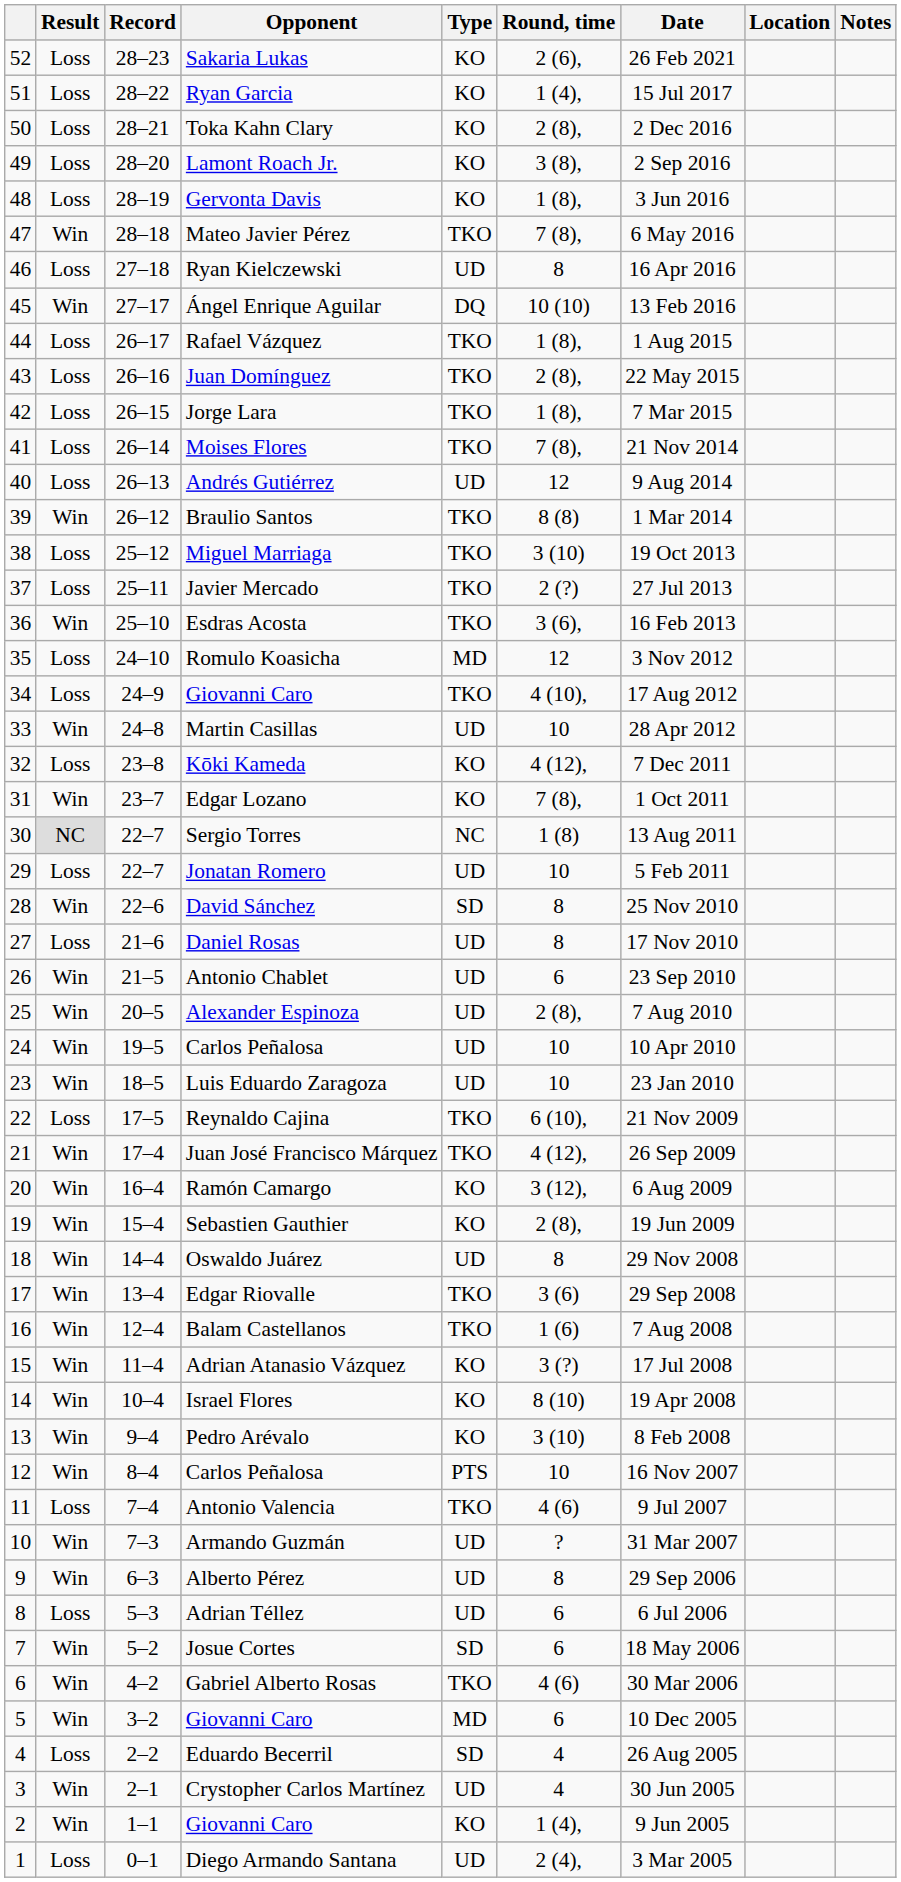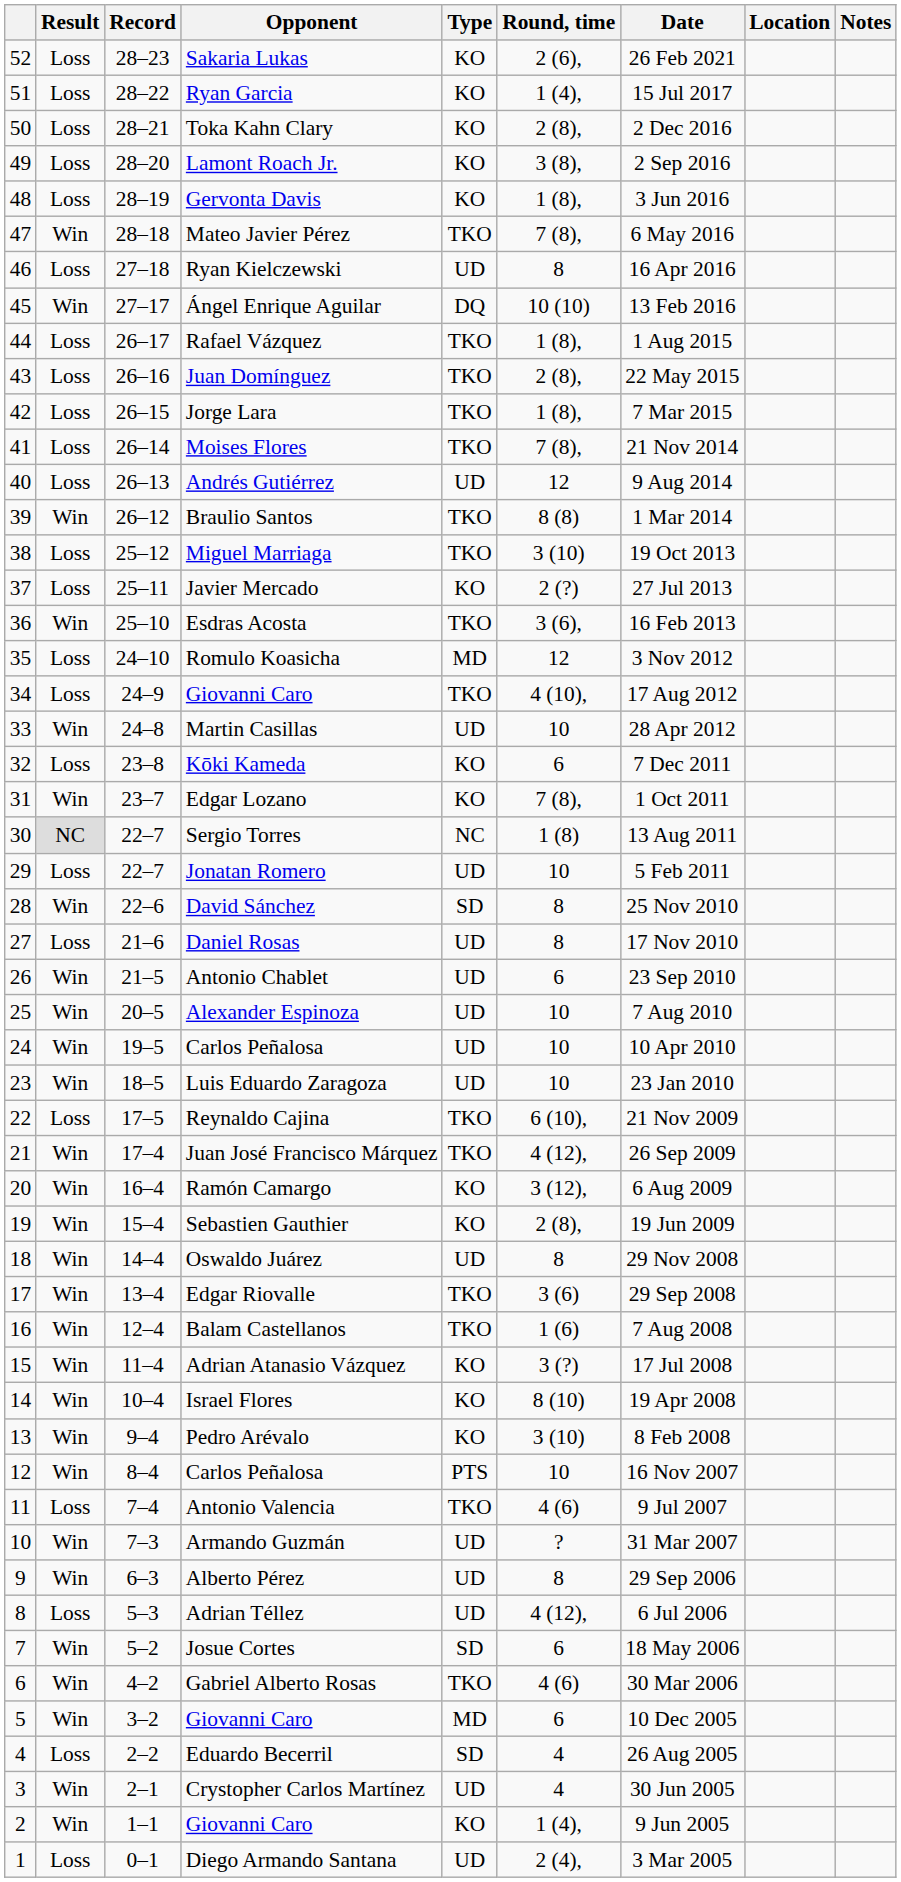 <table class="wikitable" style="text-align:center; font-size:95%">
 <tr>
 <th></th>
 <th>Result</th>
 <th>Record</th>
 <th>Opponent</th>
 <th>Type</th>
 <th>Round, time</th>
 <th>Date</th>
 <th>Location</th>
 <th>Notes</th>
 </tr>
 <tr>
 <td>52</td>
 <td>Loss</td>
 <td>28–23 </td>
 <td align=left><a href='#'>Sakaria Lukas</a></td>
 <td>KO</td>
 <td>2 (6), </td>
 <td>26 Feb 2021</td>
 <td align=left></td>
 <td></td>
 </tr>
 <tr>
 <td>51</td>
 <td>Loss</td>
 <td>28–22 </td>
 <td align=left><a href='#'>Ryan Garcia</a></td>
 <td>KO</td>
 <td>1 (4), </td>
 <td>15 Jul 2017</td>
 <td align=left></td>
 <td></td>
 </tr>
 <tr>
 <td>50</td>
 <td>Loss</td>
 <td>28–21 </td>
 <td align=left>Toka Kahn Clary</td>
 <td>KO</td>
 <td>2 (8), </td>
 <td>2 Dec 2016</td>
 <td align=left></td>
 <td></td>
 </tr>
 <tr>
 <td>49</td>
 <td>Loss</td>
 <td>28–20 </td>
 <td align=left><a href='#'>Lamont Roach Jr.</a></td>
 <td>KO</td>
 <td>3 (8), </td>
 <td>2 Sep 2016</td>
 <td align=left></td>
 <td></td>
 </tr>
 <tr>
 <td>48</td>
 <td>Loss</td>
 <td>28–19 </td>
 <td align=left><a href='#'>Gervonta Davis</a></td>
 <td>KO</td>
 <td>1 (8), </td>
 <td>3 Jun 2016</td>
 <td align=left></td>
 <td></td>
 </tr>
 <tr>
 <td>47</td>
 <td>Win</td>
 <td>28–18 </td>
 <td align=left>Mateo Javier Pérez</td>
 <td>TKO</td>
 <td>7 (8), </td>
 <td>6 May 2016</td>
 <td align=left></td>
 <td></td>
 </tr>
 <tr>
 <td>46</td>
 <td>Loss</td>
 <td>27–18 </td>
 <td align=left>Ryan Kielczewski</td>
 <td>UD</td>
 <td>8</td>
 <td>16 Apr 2016</td>
 <td align=left></td>
 <td></td>
 </tr>
 <tr>
 <td>45</td>
 <td>Win</td>
 <td>27–17 </td>
 <td align=left>Ángel Enrique Aguilar</td>
 <td>DQ</td>
 <td>10 (10)</td>
 <td>13 Feb 2016</td>
 <td align=left></td>
 <td></td>
 </tr>
 <tr>
 <td>44</td>
 <td>Loss</td>
 <td>26–17 </td>
 <td align=left>Rafael Vázquez</td>
 <td>TKO</td>
 <td>1 (8), </td>
 <td>1 Aug 2015</td>
 <td align=left></td>
 <td></td>
 </tr>
 <tr>
 <td>43</td>
 <td>Loss</td>
 <td>26–16 </td>
 <td align=left><a href='#'>Juan Domínguez</a></td>
 <td>TKO</td>
 <td>2 (8), </td>
 <td>22 May 2015</td>
 <td align=left></td>
 <td></td>
 </tr>
 <tr>
 <td>42</td>
 <td>Loss</td>
 <td>26–15 </td>
 <td align=left>Jorge Lara</td>
 <td>TKO</td>
 <td>1 (8), </td>
 <td>7 Mar 2015</td>
 <td align=left></td>
 <td></td>
 </tr>
 <tr>
 <td>41</td>
 <td>Loss</td>
 <td>26–14 </td>
 <td align=left><a href='#'>Moises Flores</a></td>
 <td>TKO</td>
 <td>7 (8), </td>
 <td>21 Nov 2014</td>
 <td align=left></td>
 <td align=left></td>
 </tr>
 <tr>
 <td>40</td>
 <td>Loss</td>
 <td>26–13 </td>
 <td align=left><a href='#'>Andrés Gutiérrez</a></td>
 <td>UD</td>
 <td>12</td>
 <td>9 Aug 2014</td>
 <td align=left></td>
 <td align=left></td>
 </tr>
 <tr>
 <td>39</td>
 <td>Win</td>
 <td>26–12 </td>
 <td align=left>Braulio Santos</td>
 <td>TKO</td>
 <td>8 (8)</td>
 <td>1 Mar 2014</td>
 <td align=left></td>
 <td></td>
 </tr>
 <tr>
 <td>38</td>
 <td>Loss</td>
 <td>25–12 </td>
 <td align=left><a href='#'>Miguel Marriaga</a></td>
 <td>TKO</td>
 <td>3 (10)</td>
 <td>19 Oct 2013</td>
 <td align=left></td>
 <td></td>
 </tr>
 <tr>
 <td>37</td>
 <td>Loss</td>
 <td>25–11 </td>
 <td align=left>Javier Mercado</td>
-<td>TKO</td>
+<td>KO</td>
 <td>2 (?)</td>
 <td>27 Jul 2013</td>
 <td align=left></td>
 <td></td>
 </tr>
 <tr>
 <td>36</td>
 <td>Win</td>
 <td>25–10 </td>
 <td align=left>Esdras Acosta</td>
 <td>TKO</td>
 <td>3 (6), </td>
 <td>16 Feb 2013</td>
 <td align=left></td>
 <td></td>
 </tr>
 <tr>
 <td>35</td>
 <td>Loss</td>
 <td>24–10 </td>
 <td align=left>Romulo Koasicha</td>
 <td>MD</td>
 <td>12</td>
 <td>3 Nov 2012</td>
 <td align=left></td>
 <td align=left></td>
 </tr>
 <tr>
 <td>34</td>
 <td>Loss</td>
 <td>24–9 </td>
 <td align=left><a href='#'>Giovanni Caro</a></td>
 <td>TKO</td>
 <td>4 (10), </td>
 <td>17 Aug 2012</td>
 <td align=left></td>
 <td></td>
 </tr>
 <tr>
 <td>33</td>
 <td>Win</td>
 <td>24–8 </td>
 <td align=left>Martin Casillas</td>
 <td>UD</td>
 <td>10</td>
 <td>28 Apr 2012</td>
 <td align=left></td>
 <td></td>
 </tr>
 <tr>
 <td>32</td>
 <td>Loss</td>
 <td>23–8 </td>
 <td align=left><a href='#'>Kōki Kameda</a></td>
 <td>KO</td>
-<td>4 (12), </td>
+<td>6</td>
 <td>7 Dec 2011</td>
 <td align=left></td>
 <td align=left></td>
 </tr>
 <tr>
 <td>31</td>
 <td>Win</td>
 <td>23–7 </td>
 <td align=left>Edgar Lozano</td>
 <td>KO</td>
 <td>7 (8), </td>
 <td>1 Oct 2011</td>
 <td align=left></td>
 <td></td>
 </tr>
 <tr>
 <td>30</td>
 <td style="background: #DDD">NC</td>
 <td>22–7 </td>
 <td align=left>Sergio Torres</td>
 <td>NC</td>
 <td>1 (8)</td>
 <td>13 Aug 2011</td>
 <td align=left></td>
 <td align=left></td>
 </tr>
 <tr>
 <td>29</td>
 <td>Loss</td>
 <td>22–7</td>
 <td align=left><a href='#'>Jonatan Romero</a></td>
 <td>UD</td>
 <td>10</td>
 <td>5 Feb 2011</td>
 <td align=left></td>
 <td align=left></td>
 </tr>
 <tr>
 <td>28</td>
 <td>Win</td>
 <td>22–6</td>
 <td align=left><a href='#'>David Sánchez</a></td>
 <td>SD</td>
 <td>8</td>
 <td>25 Nov 2010</td>
 <td align=left></td>
 <td></td>
 </tr>
 <tr>
 <td>27</td>
 <td>Loss</td>
 <td>21–6</td>
 <td align=left><a href='#'>Daniel Rosas</a></td>
 <td>UD</td>
 <td>8</td>
 <td>17 Nov 2010</td>
 <td align=left></td>
 <td></td>
 </tr>
 <tr>
 <td>26</td>
 <td>Win</td>
 <td>21–5</td>
 <td align=left>Antonio Chablet</td>
 <td>UD</td>
 <td>6</td>
 <td>23 Sep 2010</td>
 <td align=left></td>
 <td></td>
 </tr>
 <tr>
 <td>25</td>
 <td>Win</td>
 <td>20–5</td>
 <td align=left><a href='#'>Alexander Espinoza</a></td>
 <td>UD</td>
-<td>2 (8), </td>
+<td>10</td>
 <td>7 Aug 2010</td>
 <td align=left></td>
 <td></td>
 </tr>
 <tr>
 <td>24</td>
 <td>Win</td>
 <td>19–5</td>
 <td align=left>Carlos Peñalosa</td>
 <td>UD</td>
 <td>10</td>
 <td>10 Apr 2010</td>
 <td align=left></td>
 <td></td>
 </tr>
 <tr>
 <td>23</td>
 <td>Win</td>
 <td>18–5</td>
 <td align=left>Luis Eduardo Zaragoza</td>
 <td>UD</td>
 <td>10</td>
 <td>23 Jan 2010</td>
 <td align=left></td>
 <td></td>
 </tr>
 <tr>
 <td>22</td>
 <td>Loss</td>
 <td>17–5</td>
 <td align=left>Reynaldo Cajina</td>
 <td>TKO</td>
 <td>6 (10), </td>
 <td>21 Nov 2009</td>
 <td align=left></td>
 <td></td>
 </tr>
 <tr>
 <td>21</td>
 <td>Win</td>
 <td>17–4</td>
 <td align=left>Juan José Francisco Márquez</td>
 <td>TKO</td>
 <td>4 (12), </td>
 <td>26 Sep 2009</td>
 <td align=left></td>
 <td align=left></td>
 </tr>
 <tr>
 <td>20</td>
 <td>Win</td>
 <td>16–4</td>
 <td align=left>Ramón Camargo</td>
 <td>KO</td>
 <td>3 (12), </td>
 <td>6 Aug 2009</td>
 <td align=left></td>
 <td align=left></td>
 </tr>
 <tr>
 <td>19</td>
 <td>Win</td>
 <td>15–4</td>
 <td align=left>Sebastien Gauthier</td>
 <td>KO</td>
 <td>2 (8), </td>
 <td>19 Jun 2009</td>
 <td align=left></td>
 <td></td>
 </tr>
 <tr>
 <td>18</td>
 <td>Win</td>
 <td>14–4</td>
 <td align=left>Oswaldo Juárez</td>
 <td>UD</td>
 <td>8</td>
 <td>29 Nov 2008</td>
 <td align=left></td>
 <td></td>
 </tr>
 <tr>
 <td>17</td>
 <td>Win</td>
 <td>13–4</td>
 <td align=left>Edgar Riovalle</td>
 <td>TKO</td>
 <td>3 (6)</td>
 <td>29 Sep 2008</td>
 <td align=left></td>
 <td></td>
 </tr>
 <tr>
 <td>16</td>
 <td>Win</td>
 <td>12–4</td>
 <td align=left>Balam Castellanos</td>
 <td>TKO</td>
 <td>1 (6)</td>
 <td>7 Aug 2008</td>
 <td align=left></td>
 <td></td>
 </tr>
 <tr>
 <td>15</td>
 <td>Win</td>
 <td>11–4</td>
 <td align=left>Adrian Atanasio Vázquez</td>
 <td>KO</td>
 <td>3 (?)</td>
 <td>17 Jul 2008</td>
 <td align=left></td>
 <td></td>
 </tr>
 <tr>
 <td>14</td>
 <td>Win</td>
 <td>10–4</td>
 <td align=left>Israel Flores</td>
 <td>KO</td>
 <td>8 (10)</td>
 <td>19 Apr 2008</td>
 <td align=left></td>
 <td></td>
 </tr>
 <tr>
 <td>13</td>
 <td>Win</td>
 <td>9–4</td>
 <td align=left>Pedro Arévalo</td>
 <td>KO</td>
 <td>3 (10)</td>
 <td>8 Feb 2008</td>
 <td align=left></td>
 <td></td>
 </tr>
 <tr>
 <td>12</td>
 <td>Win</td>
 <td>8–4</td>
 <td align=left>Carlos Peñalosa</td>
 <td>PTS</td>
 <td>10</td>
 <td>16 Nov 2007</td>
 <td align=left></td>
 <td></td>
 </tr>
 <tr>
 <td>11</td>
 <td>Loss</td>
 <td>7–4</td>
 <td align=left>Antonio Valencia</td>
 <td>TKO</td>
 <td>4 (6)</td>
 <td>9 Jul 2007</td>
 <td align=left></td>
 <td></td>
 </tr>
 <tr>
 <td>10</td>
 <td>Win</td>
 <td>7–3</td>
 <td align=left>Armando Guzmán</td>
 <td>UD</td>
 <td>?</td>
 <td>31 Mar 2007</td>
 <td align=left></td>
 <td></td>
 </tr>
 <tr>
 <td>9</td>
 <td>Win</td>
 <td>6–3</td>
 <td align=left>Alberto Pérez</td>
 <td>UD</td>
 <td>8</td>
 <td>29 Sep 2006</td>
 <td align=left></td>
 <td></td>
 </tr>
 <tr>
 <td>8</td>
 <td>Loss</td>
 <td>5–3</td>
 <td align=left>Adrian Téllez</td>
 <td>UD</td>
-<td>6</td>
+<td>4 (12), </td>
 <td>6 Jul 2006</td>
 <td align=left></td>
 <td></td>
 </tr>
 <tr>
 <td>7</td>
 <td>Win</td>
 <td>5–2</td>
 <td align=left>Josue Cortes</td>
 <td>SD</td>
 <td>6</td>
 <td>18 May 2006</td>
 <td align=left></td>
 <td></td>
 </tr>
 <tr>
 <td>6</td>
 <td>Win</td>
 <td>4–2</td>
 <td align=left>Gabriel Alberto Rosas</td>
 <td>TKO</td>
 <td>4 (6)</td>
 <td>30 Mar 2006</td>
 <td align=left></td>
 <td></td>
 </tr>
 <tr>
 <td>5</td>
 <td>Win</td>
 <td>3–2</td>
 <td align=left><a href='#'>Giovanni Caro</a></td>
 <td>MD</td>
 <td>6</td>
 <td>10 Dec 2005</td>
 <td align=left></td>
 <td></td>
 </tr>
 <tr>
 <td>4</td>
 <td>Loss</td>
 <td>2–2</td>
 <td align=left>Eduardo Becerril</td>
 <td>SD</td>
 <td>4</td>
 <td>26 Aug 2005</td>
 <td align=left></td>
 <td></td>
 </tr>
 <tr>
 <td>3</td>
 <td>Win</td>
 <td>2–1</td>
 <td align=left>Crystopher Carlos Martínez</td>
 <td>UD</td>
 <td>4</td>
 <td>30 Jun 2005</td>
 <td align=left></td>
 <td></td>
 </tr>
 <tr>
 <td>2</td>
 <td>Win</td>
 <td>1–1</td>
 <td align=left><a href='#'>Giovanni Caro</a></td>
 <td>KO</td>
 <td>1 (4), </td>
 <td>9 Jun 2005</td>
 <td align=left></td>
 <td></td>
 </tr>
 <tr>
 <td>1</td>
 <td>Loss</td>
 <td>0–1</td>
 <td align=left>Diego Armando Santana</td>
 <td>UD</td>
 <td>2 (4), </td>
 <td>3 Mar 2005</td>
 <td align=left></td>
 <td></td>
 </tr>
 </table>
